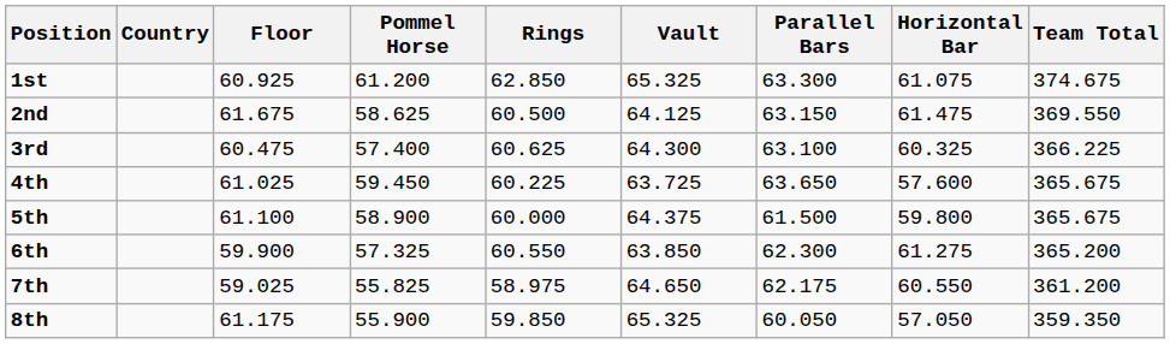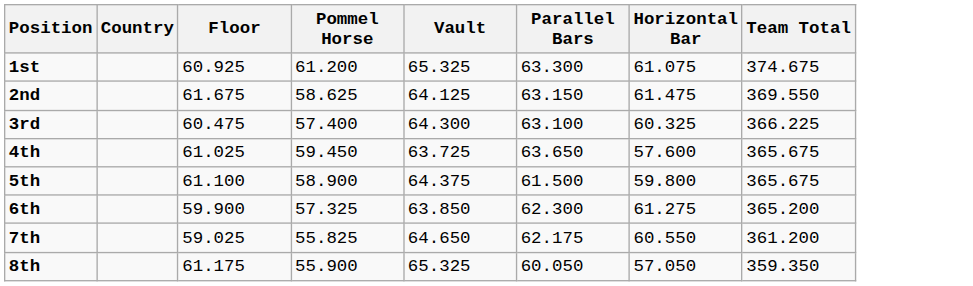 <table class="wikitable sortable" style="text-align:left;">
 <tr>
 <th>Position</th>
 <th>Country</th>
 <th style="width:6em">Floor</th>
 <th style="width:6em">Pommel Horse</th>
-<th style="width:6em">Rings</th>
 <th style="width:6em">Vault</th>
 <th style="width:6em">Parallel Bars</th>
 <th style="width:6em">Horizontal Bar</th>
 <th style="width:6em">Team Total</th>
 </tr>
 <tr>
 <td><strong>1st</strong></td>
 <td></td>
 <td>60.925</td>
 <td>61.200</td>
-<td>62.850</td>
 <td>65.325</td>
 <td>63.300</td>
 <td>61.075</td>
 <td>374.675</td>
 </tr>
 <tr>
 <td><strong>2nd</strong></td>
 <td></td>
 <td>61.675</td>
 <td>58.625</td>
-<td>60.500</td>
 <td>64.125</td>
 <td>63.150</td>
 <td>61.475</td>
 <td>369.550</td>
 </tr>
 <tr>
 <td><strong>3rd</strong></td>
 <td></td>
 <td>60.475</td>
 <td>57.400</td>
-<td>60.625</td>
 <td>64.300</td>
 <td>63.100</td>
 <td>60.325</td>
 <td>366.225</td>
 </tr>
 <tr>
 <td><strong>4th</strong></td>
 <td></td>
 <td>61.025</td>
 <td>59.450</td>
-<td>60.225</td>
 <td>63.725</td>
 <td>63.650</td>
 <td>57.600</td>
 <td>365.675</td>
 </tr>
 <tr>
 <td><strong>5th</strong></td>
 <td></td>
 <td>61.100</td>
 <td>58.900</td>
-<td>60.000</td>
 <td>64.375</td>
 <td>61.500</td>
 <td>59.800</td>
 <td>365.675</td>
 </tr>
 <tr>
 <td><strong>6th</strong></td>
 <td></td>
 <td>59.900</td>
 <td>57.325</td>
-<td>60.550</td>
 <td>63.850</td>
 <td>62.300</td>
 <td>61.275</td>
 <td>365.200</td>
 </tr>
 <tr>
 <td><strong>7th</strong></td>
 <td></td>
 <td>59.025</td>
 <td>55.825</td>
-<td>58.975</td>
 <td>64.650</td>
 <td>62.175</td>
 <td>60.550</td>
 <td>361.200</td>
 </tr>
 <tr>
 <td><strong>8th</strong></td>
 <td></td>
 <td>61.175</td>
 <td>55.900</td>
-<td>59.850</td>
 <td>65.325</td>
 <td>60.050</td>
 <td>57.050</td>
 <td>359.350</td>
 </tr>
 </table>
